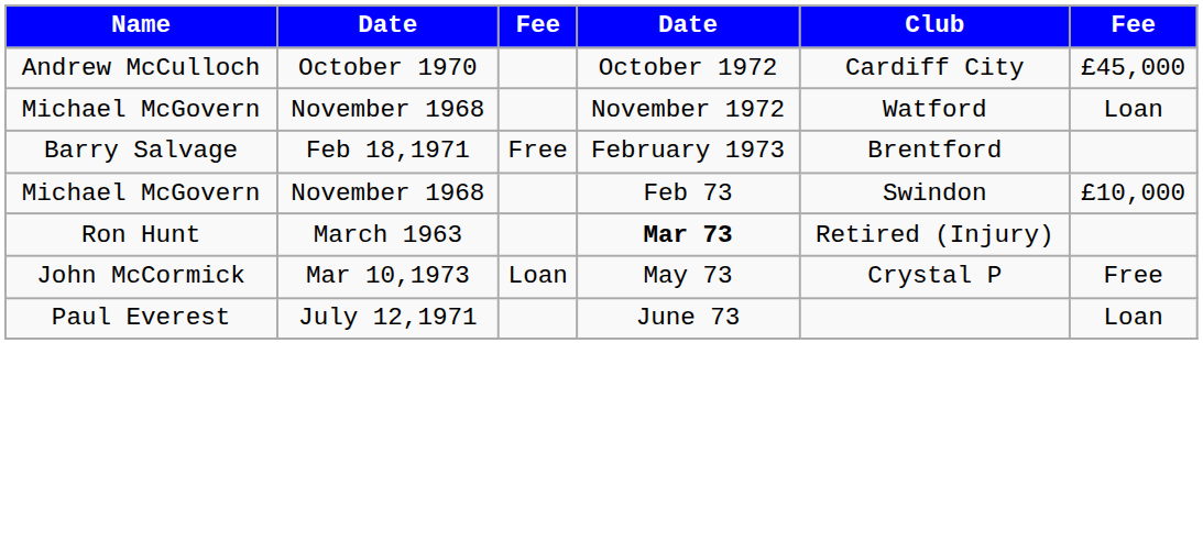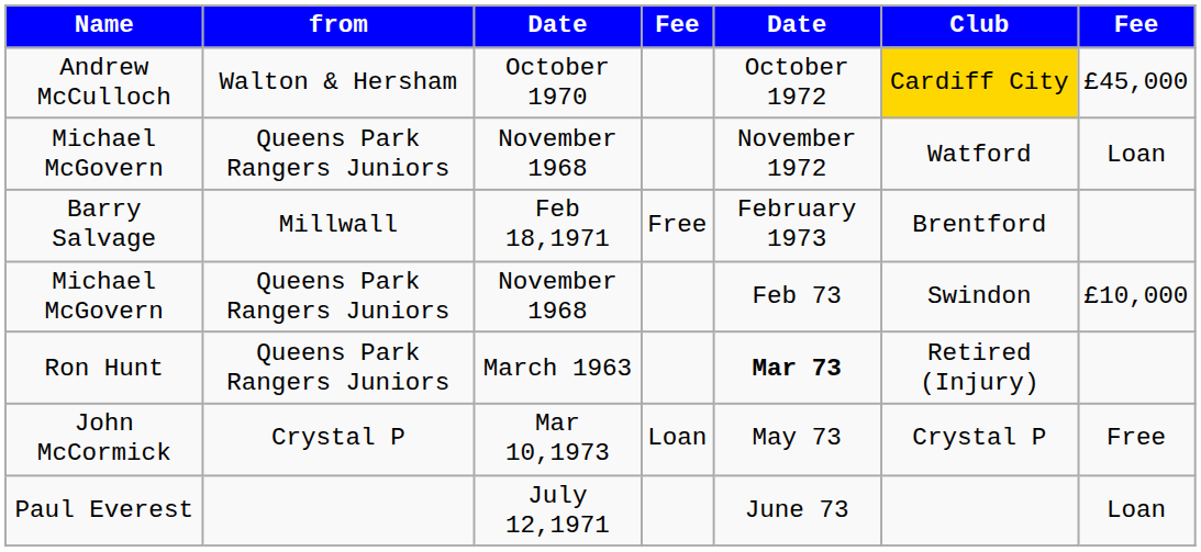 <table class="wikitable" style="text-align:center; font-size:90%; width:90%;">
 <tr>
 <th style="background:#0000FF; color:#FFFFFF; text-align:center;"><strong>Name</strong></th>
+<th style="background:#0000FF; color:#FFFFFF; text-align:center;">from</th>
 <th style="background:#0000FF; color:#FFFFFF; text-align:center;">Date</th>
 <th style="background:#0000FF; color:#FFFFFF; text-align:center;">Fee</th>
 <th style="background:#0000FF; color:#FFFFFF; text-align:center;"><strong>Date</strong></th>
 <th style="background:#0000FF; color:#FFFFFF; text-align:center;">Club</th>
 <th style="background:#0000FF; color:#FFFFFF; text-align:center;"><strong>Fee</strong></th>
 </tr>
 <tr>
 <td>Andrew McCulloch</td>
+<td>Walton & Hersham</td>
 <td>October 1970</td>
 <td></td>
 <td>October 1972</td>
-<td>Cardiff City</td>
+<td style="background: gold;">Cardiff City</td>
 <td>£45,000</td>
 </tr>
 <tr>
 <td>Michael McGovern</td>
+<td>Queens Park Rangers Juniors</td>
 <td>November 1968</td>
 <td></td>
 <td>November 1972</td>
 <td>Watford</td>
 <td>Loan</td>
 </tr>
 <tr>
 <td>Barry Salvage</td>
+<td>Millwall</td>
 <td>Feb 18,1971</td>
 <td>Free</td>
 <td>February 1973</td>
 <td>Brentford</td>
 <td></td>
 </tr>
 <tr>
 <td>Michael McGovern</td>
+<td>Queens Park Rangers Juniors</td>
 <td>November 1968</td>
 <td></td>
 <td>Feb 73</td>
 <td>Swindon</td>
 <td>£10,000</td>
 </tr>
 <tr>
 <td>Ron Hunt</td>
+<td>Queens Park Rangers Juniors</td>
 <td>March 1963</td>
 <td></td>
 <td><strong>Mar 73</strong></td>
 <td>Retired (Injury)</td>
 <td></td>
 </tr>
 <tr>
 <td>John McCormick</td>
+<td>Crystal P</td>
 <td>Mar 10,1973</td>
 <td>Loan</td>
 <td>May 73</td>
 <td>Crystal P</td>
 <td>Free</td>
 </tr>
 <tr>
 <td>Paul Everest</td>
+<td></td>
 <td>July 12,1971</td>
 <td></td>
 <td>June 73</td>
 <td></td>
 <td>Loan</td>
 </tr>
 </table>
